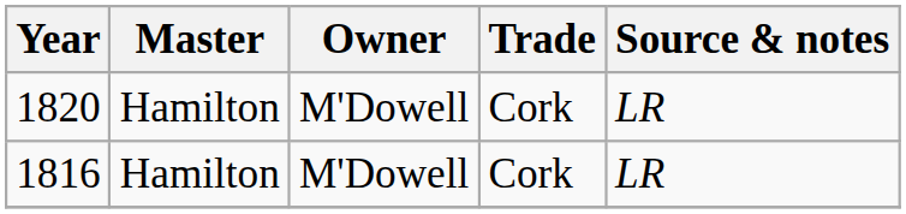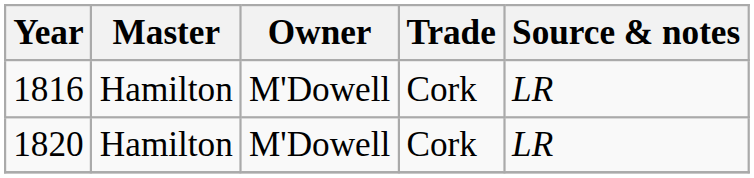 <table class=" wikitable">
 <tr>
 <th>Year</th>
 <th>Master</th>
 <th>Owner</th>
 <th>Trade</th>
 <th>Source & notes</th>
 </tr>
 <tr>
-<td>1820</td>
+<td>1816</td>
 <td>Hamilton</td>
 <td>M'Dowell</td>
 <td>Cork</td>
 <td><em>LR</em></td>
 </tr>
 <tr>
-<td>1816</td>
+<td>1820</td>
 <td>Hamilton</td>
 <td>M'Dowell</td>
 <td>Cork</td>
 <td><em>LR</em></td>
 </tr>
 <tr>
 </tr>
 </table>
